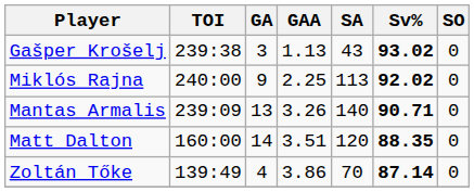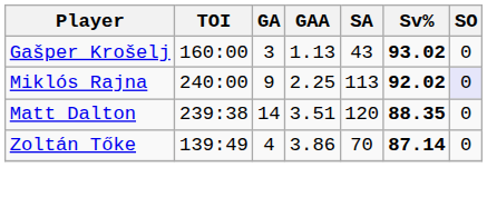 <table class="wikitable sortable" style="text-align:center;">
 <tr>
 <th>Player</th>
 <th>TOI</th>
 <th>GA</th>
 <th>GAA</th>
 <th>SA</th>
 <th>Sv%</th>
 <th>SO</th>
 </tr>
 <tr>
 <td style="text-align:left;"> <a href='#'>Gašper Krošelj</a></td>
-<td>239:38</td>
+<td>160:00</td>
 <td>3</td>
 <td>1.13</td>
 <td>43</td>
 <td><strong>93.02</strong></td>
 <td>0</td>
 </tr>
 <tr>
 <td style="text-align:left;"> <a href='#'>Miklós Rajna</a></td>
 <td>240:00</td>
 <td>9</td>
 <td>2.25</td>
 <td>113</td>
 <td><strong>92.02</strong></td>
-<td>0</td>
-</tr>
-<tr>
-<td style="text-align:left;"> <a href='#'>Mantas Armalis</a></td>
-<td>239:09</td>
-<td>13</td>
-<td>3.26</td>
-<td>140</td>
-<td><strong>90.71</strong></td>
-<td>0</td>
+<td style="background: lavender;">0</td>
 </tr>
 <tr>
 <td style="text-align:left;"> <a href='#'>Matt Dalton</a></td>
-<td>160:00</td>
+<td>239:38</td>
 <td>14</td>
 <td>3.51</td>
 <td>120</td>
 <td><strong>88.35</strong></td>
 <td>0</td>
 </tr>
 <tr>
 <td style="text-align:left;"> <a href='#'>Zoltán Tőke</a></td>
 <td>139:49</td>
 <td>4</td>
 <td>3.86</td>
 <td>70</td>
 <td><strong>87.14</strong></td>
 <td>0</td>
 </tr>
 <tr>
 </tr>
 </table>
